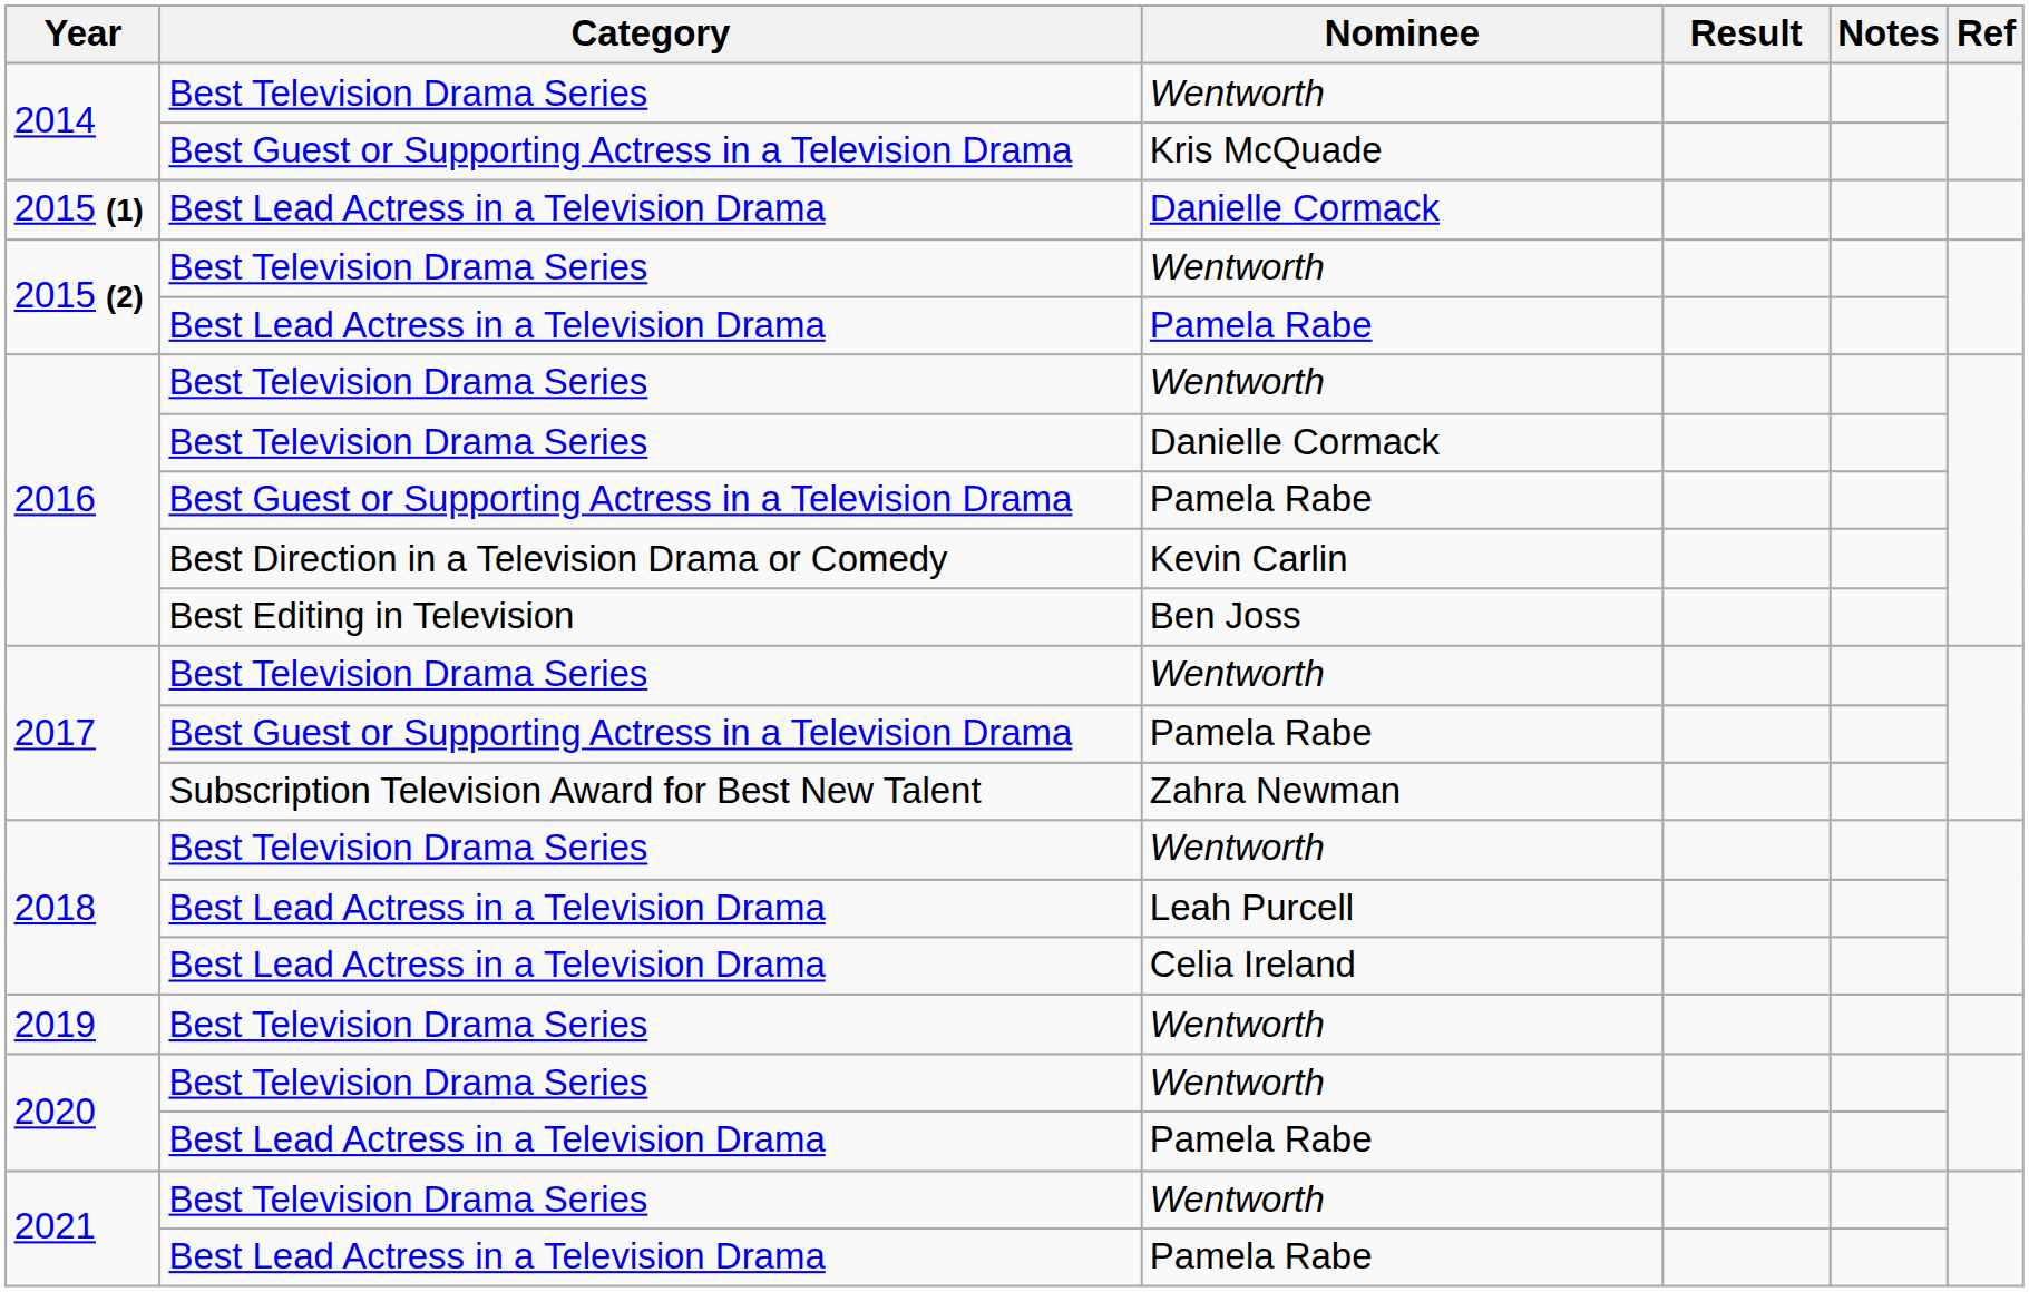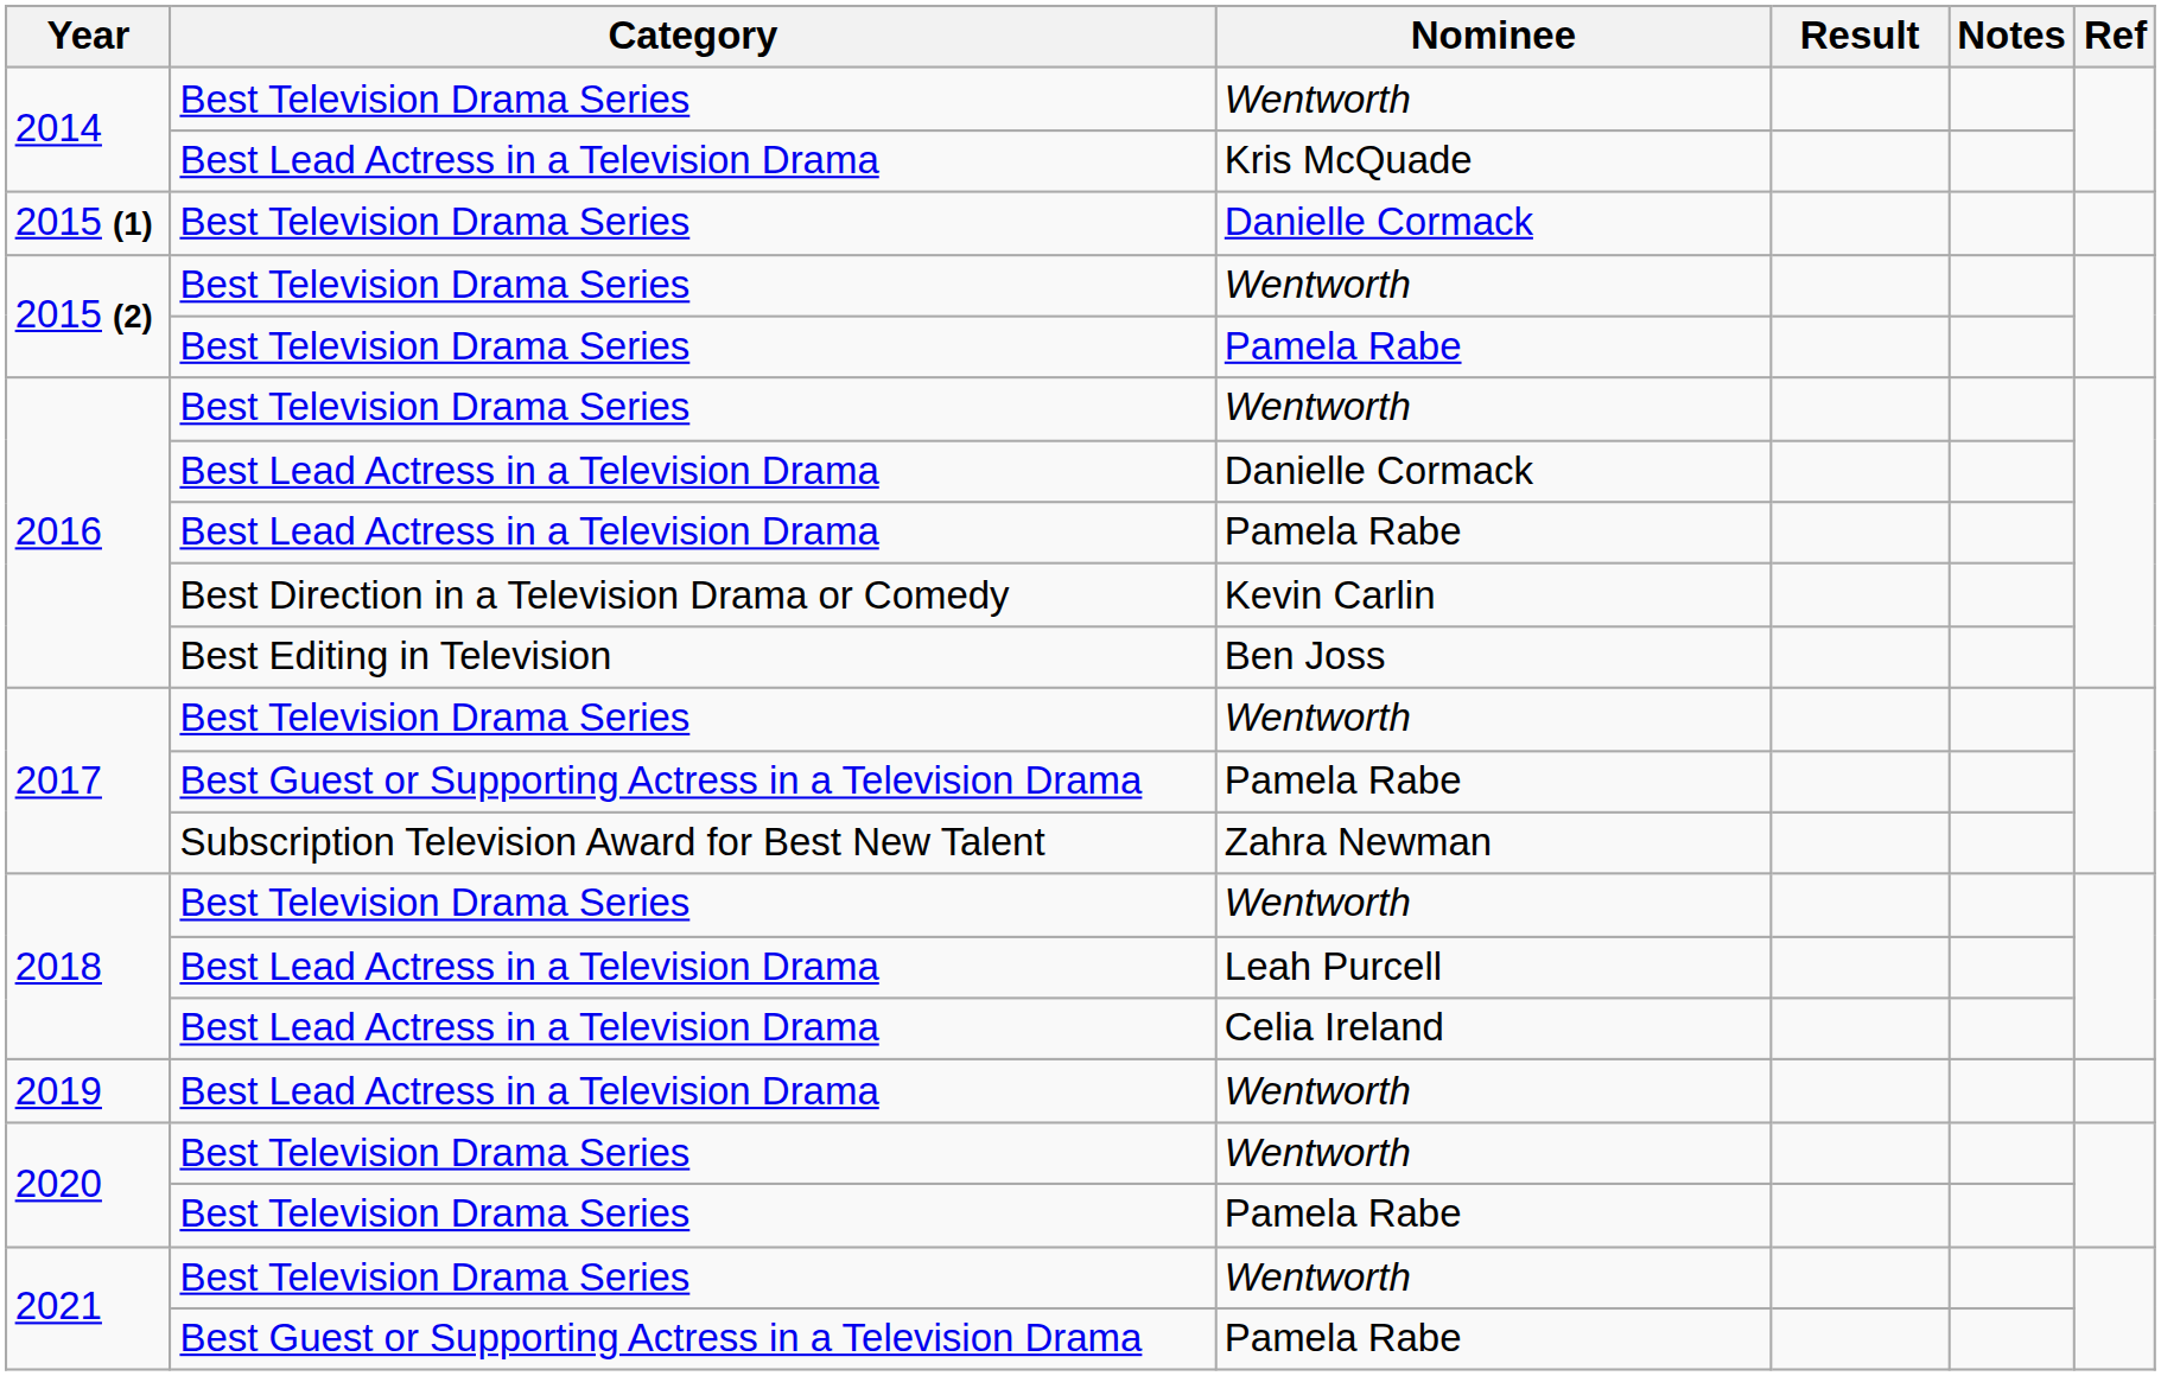 <table class="wikitable">
 <tr>
 <th width="60">Year</th>
 <th width="420">Category</th>
 <th width="220">Nominee</th>
 <th width="65">Result</th>
 <th>Notes</th>
 <th>Ref</th>
 </tr>
 <tr>
 <td rowspan="2"><a href='#'>2014</a></td>
 <td><a href='#'>Best Television Drama Series</a></td>
 <td><em>Wentworth</em></td>
 <td></td>
 <td align="center"></td>
 <td align="center" rowspan="2"></td>
 </tr>
 <tr>
-<td><a href='#'>Best Guest or Supporting Actress in a Television Drama</a></td>
+<td><a href='#'>Best Lead Actress in a Television Drama</a></td>
 <td>Kris McQuade</td>
 <td></td>
 <td align="center"></td>
 </tr>
 <tr>
 <td><a href='#'>2015</a> <small><strong>(1)</strong></small></td>
-<td><a href='#'>Best Lead Actress in a Television Drama</a></td>
+<td><a href='#'>Best Television Drama Series</a></td>
 <td><a href='#'>Danielle Cormack</a></td>
 <td></td>
 <td align="center"></td>
 <td align="center"></td>
 </tr>
 <tr>
 <td rowspan="2"><a href='#'>2015</a> <small><strong>(2)</strong></small></td>
 <td><a href='#'>Best Television Drama Series</a></td>
 <td><em>Wentworth</em></td>
 <td></td>
 <td align="center"></td>
 <td align="center" rowspan="2"></td>
 </tr>
 <tr>
-<td><a href='#'>Best Lead Actress in a Television Drama</a></td>
+<td><a href='#'>Best Television Drama Series</a></td>
 <td><a href='#'>Pamela Rabe</a></td>
 <td></td>
 <td align="center"></td>
 </tr>
 <tr>
 <td rowspan="5"><a href='#'>2016</a></td>
 <td><a href='#'>Best Television Drama Series</a></td>
 <td><em>Wentworth</em></td>
 <td></td>
 <td align="center"></td>
 <td align="center" rowspan="5"></td>
 </tr>
 <tr>
-<td><a href='#'>Best Television Drama Series</a></td>
+<td><a href='#'>Best Lead Actress in a Television Drama</a></td>
 <td>Danielle Cormack</td>
 <td></td>
 <td align="center"></td>
 </tr>
 <tr>
-<td><a href='#'>Best Guest or Supporting Actress in a Television Drama</a></td>
+<td><a href='#'>Best Lead Actress in a Television Drama</a></td>
 <td>Pamela Rabe</td>
 <td></td>
 <td align="center"></td>
 </tr>
 <tr>
 <td>Best Direction in a Television Drama or Comedy</td>
 <td>Kevin Carlin</td>
 <td></td>
 <td align="center"></td>
 </tr>
 <tr>
 <td>Best Editing in Television</td>
 <td>Ben Joss</td>
 <td></td>
 <td align="center"></td>
 </tr>
 <tr>
 <td rowspan="3"><a href='#'>2017</a></td>
 <td><a href='#'>Best Television Drama Series</a></td>
 <td><em>Wentworth</em></td>
 <td></td>
 <td align="center"></td>
 <td align="center" rowspan="3"></td>
 </tr>
 <tr>
 <td><a href='#'>Best Guest or Supporting Actress in a Television Drama</a></td>
 <td>Pamela Rabe</td>
 <td></td>
 <td align="center"></td>
 </tr>
 <tr>
 <td>Subscription Television Award for Best New Talent</td>
 <td>Zahra Newman</td>
 <td></td>
 <td align="center"></td>
 </tr>
 <tr>
 <td rowspan="3"><a href='#'>2018</a></td>
 <td><a href='#'>Best Television Drama Series</a></td>
 <td><em>Wentworth</em></td>
 <td></td>
 <td align="center"></td>
 <td align="center" rowspan="3"></td>
 </tr>
 <tr>
 <td><a href='#'>Best Lead Actress in a Television Drama</a></td>
 <td>Leah Purcell</td>
 <td></td>
 <td align="center"></td>
 </tr>
 <tr>
 <td><a href='#'>Best Lead Actress in a Television Drama</a></td>
 <td>Celia Ireland</td>
 <td></td>
 <td align="center"></td>
 </tr>
 <tr>
 <td><a href='#'>2019</a></td>
-<td><a href='#'>Best Television Drama Series</a></td>
+<td><a href='#'>Best Lead Actress in a Television Drama</a></td>
 <td><em>Wentworth</em></td>
 <td></td>
 <td align="center"></td>
 <td align="center"></td>
 </tr>
 <tr>
 <td rowspan="2"><a href='#'>2020</a></td>
 <td><a href='#'>Best Television Drama Series</a></td>
 <td><em>Wentworth</em></td>
 <td></td>
 <td align="center"></td>
 <td align="center" rowspan="2"></td>
 </tr>
 <tr>
-<td><a href='#'>Best Lead Actress in a Television Drama</a></td>
+<td><a href='#'>Best Television Drama Series</a></td>
 <td>Pamela Rabe</td>
 <td></td>
 <td align="center"></td>
 </tr>
 <tr>
 <td rowspan="2"><a href='#'>2021</a></td>
 <td><a href='#'>Best Television Drama Series</a></td>
 <td><em>Wentworth</em></td>
 <td></td>
 <td align="center"></td>
 <td align="center" rowspan="2"></td>
 </tr>
 <tr>
-<td><a href='#'>Best Lead Actress in a Television Drama</a></td>
+<td><a href='#'>Best Guest or Supporting Actress in a Television Drama</a></td>
 <td>Pamela Rabe</td>
 <td></td>
 <td align="center"></td>
 </tr>
 </table>
